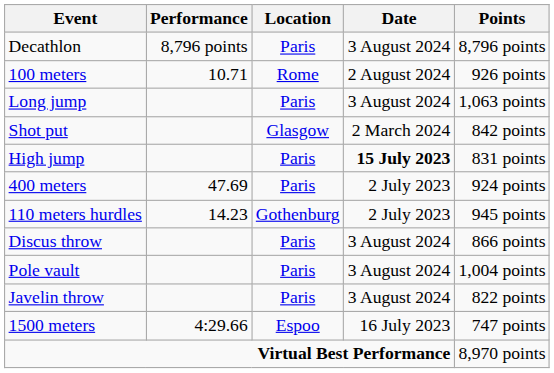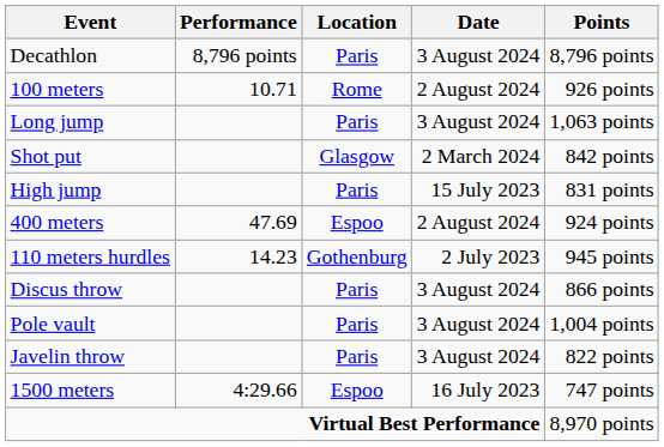 <table class="wikitable">
 <tr>
 <th>Event</th>
 <th>Performance</th>
 <th>Location</th>
 <th>Date</th>
 <th>Points</th>
 </tr>
 <tr>
 <td>Decathlon</td>
 <td align=right>8,796 points</td>
 <td align=center><a href='#'>Paris</a></td>
 <td align=right>3 August 2024</td>
 <td align=right>8,796 points</td>
 </tr>
 <tr>
 <td><a href='#'>100 meters</a></td>
 <td align=right>10.71</td>
 <td align=center><a href='#'>Rome</a></td>
 <td align=right>2 August 2024</td>
 <td align=right>926 points</td>
 </tr>
 <tr>
 <td><a href='#'>Long jump</a></td>
 <td align=right></td>
 <td align=center><a href='#'>Paris</a></td>
 <td align=right>3 August 2024</td>
 <td align=right>1,063 points</td>
 </tr>
 <tr>
 <td><a href='#'>Shot put</a></td>
 <td align=right></td>
 <td align=center><a href='#'>Glasgow</a></td>
 <td align=right>2 March 2024</td>
 <td align=right>842 points</td>
 </tr>
 <tr>
 <td><a href='#'>High jump</a></td>
 <td align=right></td>
 <td align=center><a href='#'>Paris</a></td>
-<td align=right><strong>15 July 2023</strong></td>
+<td align=right>15 July 2023</td>
 <td align=right>831 points</td>
 </tr>
 <tr>
 <td><a href='#'>400 meters</a></td>
 <td align=right>47.69</td>
-<td align=center><a href='#'>Paris</a></td>
-<td align=right>2 July 2023</td>
+<td align=center><a href='#'>Espoo</a></td>
+<td align=right>2 August 2024</td>
 <td align=right>924 points</td>
 </tr>
 <tr>
 <td><a href='#'>110 meters hurdles</a></td>
 <td align=right>14.23</td>
 <td align=center><a href='#'>Gothenburg</a></td>
 <td align=right>2 July 2023</td>
 <td align=right>945 points</td>
 </tr>
 <tr>
 <td><a href='#'>Discus throw</a></td>
 <td align=right></td>
 <td align=center><a href='#'>Paris</a></td>
 <td align=right>3 August 2024</td>
 <td align=right>866 points</td>
 </tr>
 <tr>
 <td><a href='#'>Pole vault</a></td>
 <td align=right></td>
 <td align=center><a href='#'>Paris</a></td>
 <td align=right>3 August 2024</td>
 <td align=right>1,004 points</td>
 </tr>
 <tr>
 <td><a href='#'>Javelin throw</a></td>
 <td align=right></td>
 <td align=center><a href='#'>Paris</a></td>
 <td align=right>3 August 2024</td>
 <td align=right>822 points</td>
 </tr>
 <tr>
 <td><a href='#'>1500 meters</a></td>
 <td align=right>4:29.66</td>
 <td align=center><a href='#'>Espoo</a></td>
 <td align=right>16 July 2023</td>
 <td align=right>747 points</td>
 </tr>
 <tr>
 <td colspan=4 align=right><strong>Virtual Best Performance</strong></td>
 <td align=right>8,970 points</td>
 </tr>
 </table>
